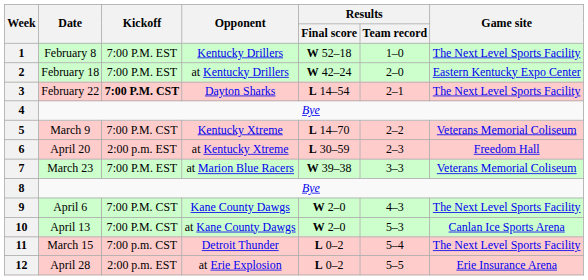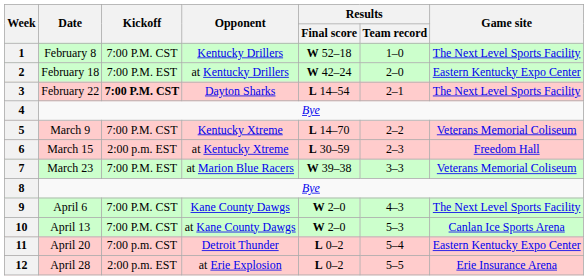 <table class="wikitable" align="center" style="font-size: 92%">
 <tr>
 <th rowspan="2">Week</th>
 <th rowspan="2">Date</th>
 <th rowspan="2">Kickoff</th>
 <th rowspan="2">Opponent</th>
 <th colspan="2">Results</th>
 <th rowspan="2">Game site</th>
 </tr>
 <tr>
 <th>Final score</th>
 <th>Team record</th>
 </tr>
 <tr style="background:#cfc">
 <th>1</th>
 <td style="text-align:center;">February 8</td>
-<td style="text-align:center;">7:00 P.M. EST</td>
+<td style="text-align:center;">7:00 P.M. CST</td>
 <td style="text-align:center;"><a href='#'>Kentucky Drillers</a></td>
 <td style="text-align:center;"><strong>W</strong> 52–18</td>
 <td style="text-align:center;">1–0</td>
 <td style="text-align:center;"><a href='#'>The Next Level Sports Facility</a></td>
 </tr>
 <tr style="background:#cfc">
 <th>2</th>
 <td style="text-align:center;">February 18</td>
 <td style="text-align:center;">7:00 P.M. EST</td>
 <td style="text-align:center;">at <a href='#'>Kentucky Drillers</a></td>
 <td style="text-align:center;"><strong>W</strong> 42–24</td>
 <td style="text-align:center;">2–0</td>
 <td style="text-align:center;"><a href='#'>Eastern Kentucky Expo Center</a></td>
 </tr>
 <tr style="background:#fcc">
 <th>3</th>
 <td style="text-align:center;">February 22</td>
 <td style="text-align:center;"><strong>7:00 P.M. CST</strong></td>
 <td style="text-align:center;"><a href='#'>Dayton Sharks</a></td>
 <td style="text-align:center;"><strong>L</strong> 14–54</td>
 <td style="text-align:center;">2–1</td>
 <td style="text-align:center;"><a href='#'>The Next Level Sports Facility</a></td>
 </tr>
 <tr style=>
 <th>4</th>
 <td colspan="8" style="text-align:center;"><em><a href='#'>Bye</a></em></td>
 </tr>
 <tr style="background:#fcc">
 <th>5</th>
 <td style="text-align:center;">March 9</td>
 <td style="text-align:center;">7:00 P.M. CST</td>
 <td style="text-align:center;"><a href='#'>Kentucky Xtreme</a></td>
 <td style="text-align:center;"><strong>L</strong> 14–70</td>
 <td style="text-align:center;">2–2</td>
 <td style="text-align:center;"><a href='#'>Veterans Memorial Coliseum</a></td>
 </tr>
 <tr style="background:#fcc">
 <th>6</th>
-<td style="text-align:center;">April 20</td>
+<td style="text-align:center;">March 15</td>
 <td style="text-align:center;">2:00 p.m. EST</td>
 <td style="text-align:center;">at <a href='#'>Kentucky Xtreme</a></td>
 <td style="text-align:center;"><strong>L</strong> 30–59</td>
 <td style="text-align:center;">2–3</td>
 <td style="text-align:center;"><a href='#'>Freedom Hall</a></td>
 </tr>
 <tr style="background:#cfc">
 <th>7</th>
 <td style="text-align:center;">March 23</td>
 <td style="text-align:center;">7:00 P.M. EST</td>
 <td style="text-align:center;">at <a href='#'>Marion Blue Racers</a></td>
 <td style="text-align:center;"><strong>W</strong> 39–38</td>
 <td style="text-align:center;">3–3</td>
 <td style="text-align:center;"><a href='#'>Veterans Memorial Coliseum</a></td>
 </tr>
 <tr style=>
 <th>8</th>
 <td colspan="8" style="text-align:center;"><em><a href='#'>Bye</a></em></td>
 </tr>
 <tr style="background:#cfc">
 <th>9</th>
 <td style="text-align:center;">April 6</td>
 <td style="text-align:center;">7:00 P.M. CST</td>
 <td style="text-align:center;"><a href='#'>Kane County Dawgs</a></td>
 <td style="text-align:center;"><strong>W</strong> 2–0</td>
 <td style="text-align:center;">4–3</td>
 <td style="text-align:center;"><a href='#'>The Next Level Sports Facility</a></td>
 </tr>
 <tr style="background:#cfc">
 <th>10</th>
 <td style="text-align:center;">April 13</td>
 <td style="text-align:center;">7:00 P.M. CST</td>
 <td style="text-align:center;">at <a href='#'>Kane County Dawgs</a></td>
 <td style="text-align:center;"><strong>W</strong> 2–0</td>
 <td style="text-align:center;">5–3</td>
 <td style="text-align:center;"><a href='#'>Canlan Ice Sports Arena</a></td>
 </tr>
 <tr style="background:#fcc">
 <th>11</th>
-<td style="text-align:center;">March 15</td>
+<td style="text-align:center;">April 20</td>
 <td style="text-align:center;">7:00 p.m. CST</td>
 <td style="text-align:center;"><a href='#'>Detroit Thunder</a></td>
 <td style="text-align:center;"><strong>L</strong> 0–2</td>
 <td style="text-align:center;">5–4</td>
-<td style="text-align:center;"><a href='#'>The Next Level Sports Facility</a></td>
+<td style="text-align:center;"><a href='#'>Eastern Kentucky Expo Center</a></td>
 </tr>
 <tr style="background:#fcc">
 <th>12</th>
 <td style="text-align:center;">April 28</td>
 <td style="text-align:center;">2:00 p.m. EST</td>
 <td style="text-align:center;">at <a href='#'>Erie Explosion</a></td>
 <td style="text-align:center;"><strong>L</strong> 0–2</td>
 <td style="text-align:center;">5–5</td>
 <td style="text-align:center;"><a href='#'>Erie Insurance Arena</a></td>
 </tr>
 </table>
